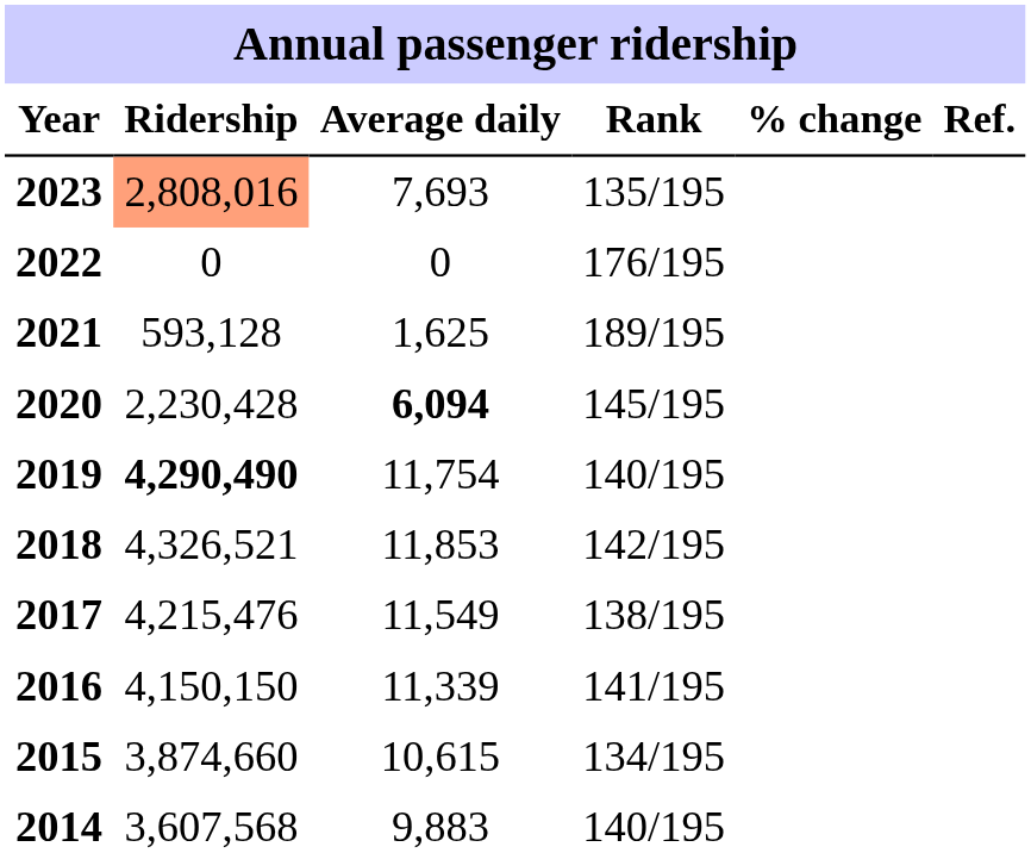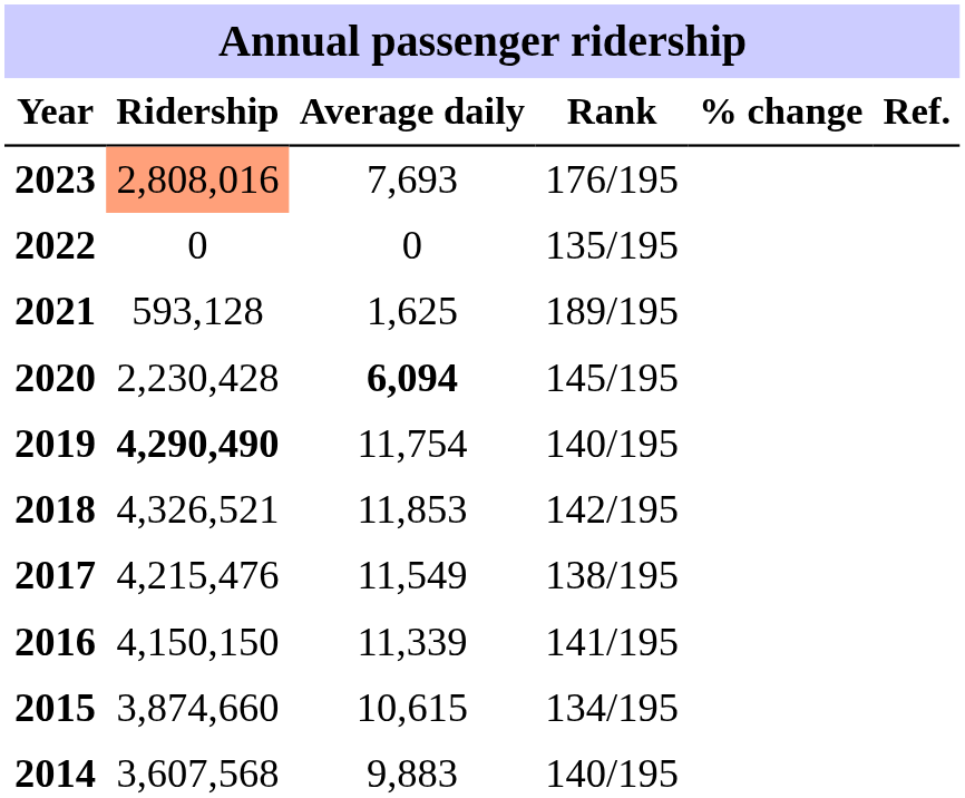 <table class="toccolours" cellpadding="4" cellspacing="0" style="text-align:right;">
 <tr>
 <th colspan="6"  style="background-color:#ccf; background-color:#ccf; font-size:110%; text-align:center;">Annual passenger ridership</th>
 </tr>
 <tr style="font-size:95%; text-align:center">
 <th style="border-bottom:1px solid black">Year</th>
 <th style="border-bottom:1px solid black">Ridership</th>
 <th style="border-bottom:1px solid black">Average daily</th>
 <th style="border-bottom:1px solid black">Rank</th>
 <th style="border-bottom:1px solid black">% change</th>
 <th style="border-bottom:1px solid black">Ref.</th>
 </tr>
 <tr style="text-align:center;">
 <td><strong>2023</strong></td>
 <td style="background: lightsalmon;">2,808,016</td>
 <td>7,693</td>
-<td>135/195</td>
+<td>176/195</td>
 <td></td>
 <td></td>
 </tr>
 <tr style="text-align:center;">
 <td><strong>2022</strong></td>
 <td>0</td>
 <td>0</td>
-<td>176/195</td>
+<td>135/195</td>
 <td></td>
 <td></td>
 </tr>
 <tr style="text-align:center;">
 <td><strong>2021</strong></td>
 <td>593,128</td>
 <td>1,625</td>
 <td>189/195</td>
 <td></td>
 <td></td>
 </tr>
 <tr style="text-align:center;">
 <td><strong>2020</strong></td>
 <td>2,230,428</td>
 <td><strong>6,094</strong></td>
 <td>145/195</td>
 <td></td>
 <td></td>
 </tr>
 <tr style="text-align:center;">
 <td><strong>2019</strong></td>
 <td><strong>4,290,490</strong></td>
 <td>11,754</td>
 <td>140/195</td>
 <td></td>
 <td></td>
 </tr>
 <tr style="text-align:center;">
 <td><strong>2018</strong></td>
 <td>4,326,521</td>
 <td>11,853</td>
 <td>142/195</td>
 <td></td>
 <td></td>
 </tr>
 <tr style="text-align:center;">
 <td><strong>2017</strong></td>
 <td>4,215,476</td>
 <td>11,549</td>
 <td>138/195</td>
 <td></td>
 <td></td>
 </tr>
 <tr style="text-align:center;">
 <td><strong>2016</strong></td>
 <td>4,150,150</td>
 <td>11,339</td>
 <td>141/195</td>
 <td></td>
 <td></td>
 </tr>
 <tr style="text-align:center;">
 <td><strong>2015</strong></td>
 <td>3,874,660</td>
 <td>10,615</td>
 <td>134/195</td>
 <td></td>
 <td></td>
 </tr>
 <tr style="text-align:center;">
 <td><strong>2014</strong></td>
 <td>3,607,568</td>
 <td>9,883</td>
 <td>140/195</td>
 <td></td>
 <td></td>
 </tr>
 </table>
